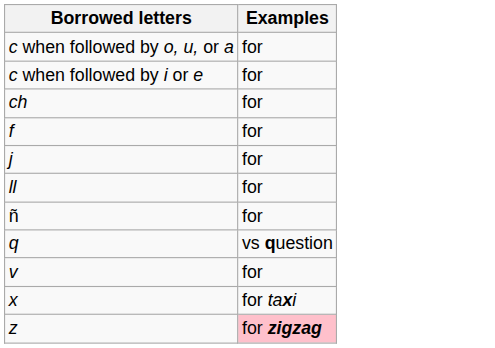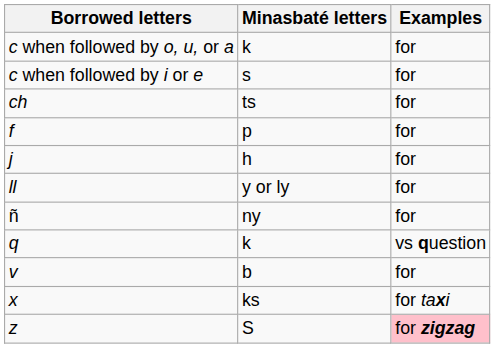 <table class="wikitable">
 <tr>
 <th>Borrowed letters</th>
+<th>Minasbaté letters</th>
 <th>Examples</th>
 </tr>
 <tr>
 <td><em>c</em> when followed by <em>o, u,</em> or <em>a</em></td>
+<td>k</td>
 <td> for </td>
 </tr>
 <tr>
 <td><em>c</em> when followed by <em>i</em> or <em>e</em></td>
+<td>s</td>
 <td> for </td>
 </tr>
 <tr>
 <td><em>ch</em></td>
+<td>ts</td>
 <td> for </td>
 </tr>
 <tr>
 <td><em>f</em></td>
+<td>p</td>
 <td> for </td>
 </tr>
 <tr>
 <td><em>j</em></td>
+<td>h</td>
 <td> for </td>
 </tr>
 <tr>
 <td><em>ll</em></td>
+<td>y or ly</td>
 <td> for </td>
 </tr>
 <tr>
 <td>ñ</td>
+<td>ny</td>
 <td> for </td>
 </tr>
 <tr>
 <td><em>q</em></td>
+<td>k</td>
 <td> vs <strong>q</strong>uestion</td>
 </tr>
 <tr>
 <td><em>v</em></td>
+<td>b</td>
 <td> for </td>
 </tr>
 <tr>
 <td><em>x</em></td>
+<td>ks</td>
 <td> for <em>ta<strong>x</strong>i</em></td>
 </tr>
 <tr>
 <td><em>z</em></td>
+<td>S</td>
 <td style="background: pink;"> for <strong><em>z<strong>ig</strong>z<strong>ag<em></td>
 </tr>
 </table>
